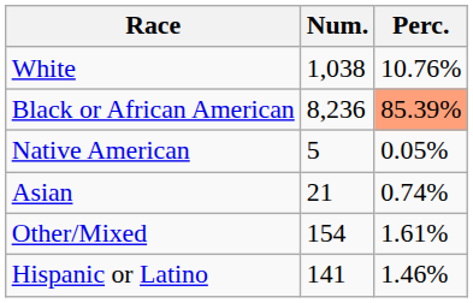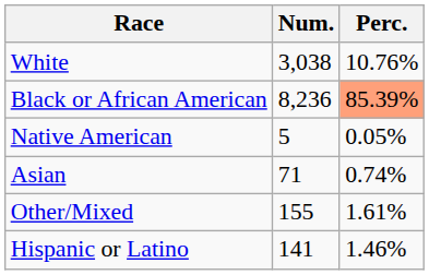 <table class="wikitable">
 <tr>
 <th>Race</th>
 <th>Num.</th>
 <th>Perc.</th>
 </tr>
 <tr>
 <td><a href='#'>White</a></td>
-<td>1,038</td>
+<td>3,038</td>
 <td>10.76%</td>
 </tr>
 <tr>
 <td><a href='#'>Black or African American</a></td>
 <td>8,236</td>
 <td style="background: lightsalmon;">85.39%</td>
 </tr>
 <tr>
 <td><a href='#'>Native American</a></td>
 <td>5</td>
 <td>0.05%</td>
 </tr>
 <tr>
 <td><a href='#'>Asian</a></td>
-<td>21</td>
+<td>71</td>
 <td>0.74%</td>
 </tr>
 <tr>
 <td><a href='#'>Other/Mixed</a></td>
-<td>154</td>
+<td>155</td>
 <td>1.61%</td>
 </tr>
 <tr>
 <td><a href='#'>Hispanic</a> or <a href='#'>Latino</a></td>
 <td>141</td>
 <td>1.46%</td>
 </tr>
 </table>
